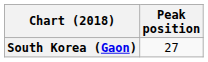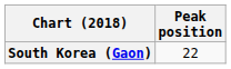 <table class="wikitable plainrowheaders" style="text-align:center">
 <tr>
 <th scope="col">Chart (2018)</th>
 <th scope="col">Peak<br>position</th>
 </tr>
 <tr>
 <th scope="row">South Korea (<a href='#'>Gaon</a>)</th>
-<td>27</td>
+<td>22</td>
 </tr>
 </table>
